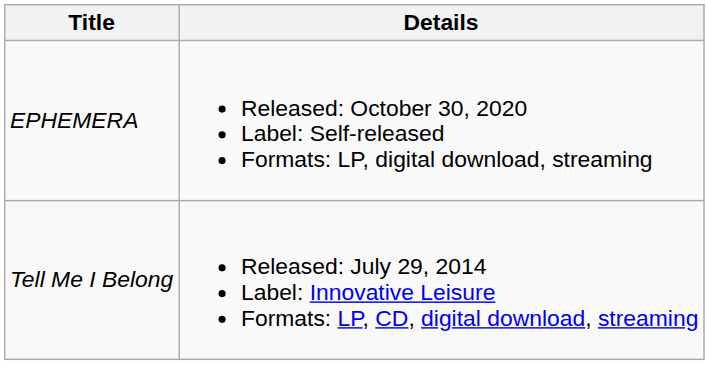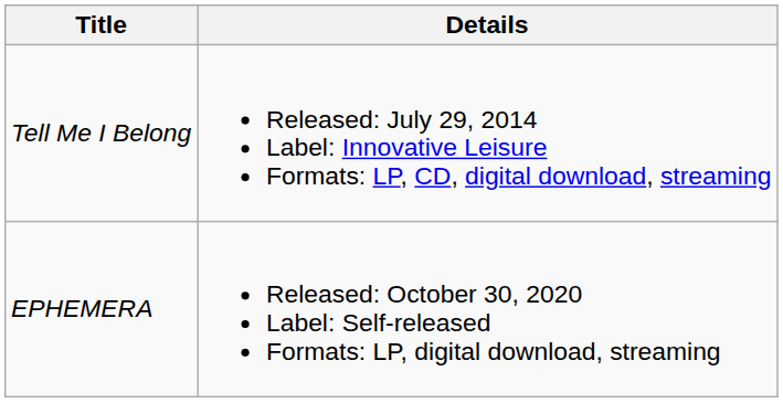 <table class="wikitable">
 <tr>
 <th>Title</th>
 <th>Details</th>
 </tr>
 <tr>
+<td><em>Tell Me I Belong</em></td>
+<td><br><ul><li>Released: July 29, 2014</li><li>Label: <a href='#'>Innovative Leisure</a></li><li>Formats: <a href='#'>LP</a>, <a href='#'>CD</a>, <a href='#'>digital download</a>, <a href='#'>streaming</a></li></ul></td>
+</tr>
+<tr>
 <td><em>EPHEMERA</em></td>
 <td><br><ul><li>Released: October 30, 2020</li><li>Label: Self-released</li><li>Formats: LP, digital download, streaming</li></ul></td>
 </tr>
-<tr>
-<td><em>Tell Me I Belong</em></td>
-<td><br><ul><li>Released: July 29, 2014</li><li>Label: <a href='#'>Innovative Leisure</a></li><li>Formats: <a href='#'>LP</a>, <a href='#'>CD</a>, <a href='#'>digital download</a>, <a href='#'>streaming</a></li></ul></td>
-</tr>
 </table>
